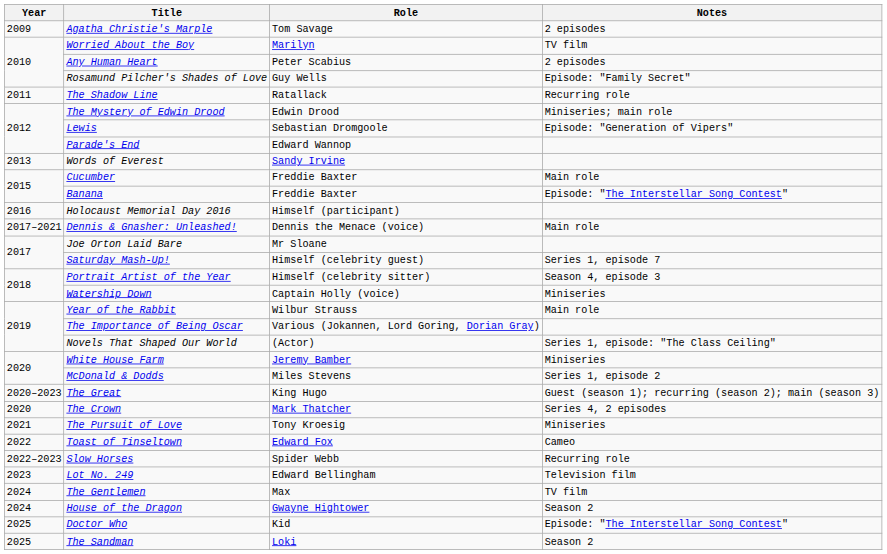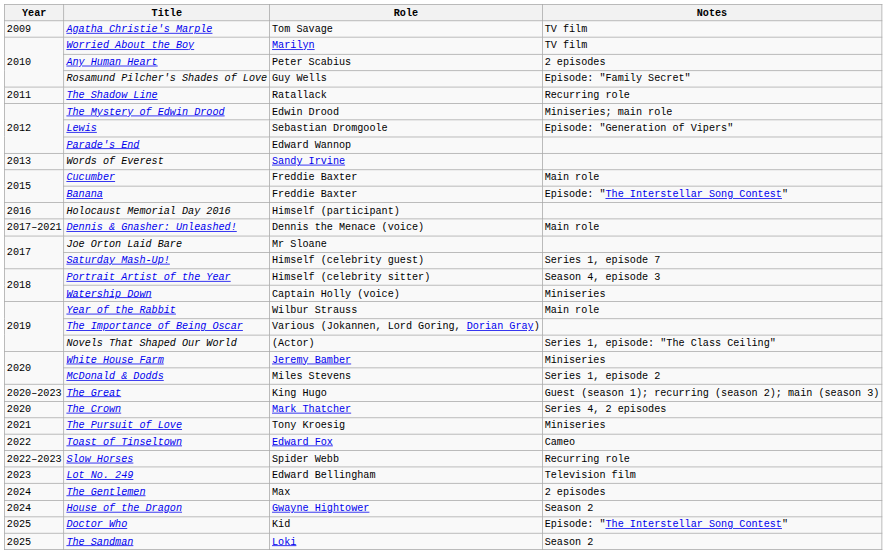 <table class="wikitable sortable">
 <tr>
 <th>Year</th>
 <th>Title</th>
 <th class="unsortable">Role</th>
 <th class="unsortable">Notes</th>
 </tr>
 <tr>
 <td>2009</td>
 <td><em><a href='#'>Agatha Christie's Marple</a></em></td>
 <td>Tom Savage</td>
-<td>2 episodes</td>
+<td>TV film</td>
 </tr>
 <tr>
 <td rowspan="3">2010</td>
 <td><em><a href='#'>Worried About the Boy</a></em></td>
 <td><a href='#'>Marilyn</a></td>
 <td>TV film</td>
 </tr>
 <tr>
 <td><em><a href='#'>Any Human Heart</a></em></td>
 <td>Peter Scabius</td>
 <td>2 episodes</td>
 </tr>
 <tr>
 <td><em>Rosamund Pilcher's Shades of Love</em></td>
 <td>Guy Wells</td>
 <td>Episode: "Family Secret"</td>
 </tr>
 <tr>
 <td>2011</td>
 <td data-sort-value="Shadow Line, The"><em><a href='#'>The Shadow Line</a></em></td>
 <td>Ratallack</td>
 <td>Recurring role</td>
 </tr>
 <tr>
 <td rowspan="3">2012</td>
 <td data-sort-value="Mystery of Edwin Drood, The"><em><a href='#'>The Mystery of Edwin Drood</a></em></td>
 <td>Edwin Drood</td>
 <td>Miniseries; main role</td>
 </tr>
 <tr>
 <td><em><a href='#'>Lewis</a></em></td>
 <td>Sebastian Dromgoole</td>
 <td>Episode: "Generation of Vipers"</td>
 </tr>
 <tr>
 <td><em><a href='#'>Parade's End</a></em></td>
 <td>Edward Wannop</td>
 <td></td>
 </tr>
 <tr>
 <td>2013</td>
 <td><em>Words of Everest</em></td>
 <td><a href='#'>Sandy Irvine</a></td>
 <td></td>
 </tr>
 <tr>
 <td rowspan="2">2015</td>
 <td><em><a href='#'>Cucumber</a></em></td>
 <td>Freddie Baxter</td>
 <td>Main role</td>
 </tr>
 <tr>
 <td><em><a href='#'>Banana</a></em></td>
 <td>Freddie Baxter</td>
 <td>Episode: "<a href='#'>The Interstellar Song Contest</a>"</td>
 </tr>
 <tr>
 <td>2016</td>
 <td><em>Holocaust Memorial Day 2016</em></td>
 <td>Himself (participant)</td>
 <td></td>
 </tr>
 <tr>
 <td>2017–2021</td>
 <td><em><a href='#'>Dennis & Gnasher: Unleashed!</a></em></td>
 <td>Dennis the Menace (voice)</td>
 <td>Main role</td>
 </tr>
 <tr>
 <td rowspan="2">2017</td>
 <td><em>Joe Orton Laid Bare</em></td>
 <td>Mr Sloane</td>
 <td></td>
 </tr>
 <tr>
 <td><em><a href='#'>Saturday Mash-Up!</a></em></td>
 <td>Himself (celebrity guest)</td>
 <td>Series 1, episode 7</td>
 </tr>
 <tr>
 <td rowspan="2">2018</td>
 <td><em><a href='#'>Portrait Artist of the Year</a></em></td>
 <td>Himself (celebrity sitter)</td>
 <td>Season 4, episode 3</td>
 </tr>
 <tr>
 <td><em><a href='#'>Watership Down</a></em></td>
 <td>Captain Holly (voice)</td>
 <td>Miniseries</td>
 </tr>
 <tr>
 <td rowspan="3">2019</td>
 <td><em><a href='#'>Year of the Rabbit</a></em></td>
 <td>Wilbur Strauss</td>
 <td>Main role</td>
 </tr>
 <tr>
 <td data-sort-value="Importance of Being Oscar, The"><em><a href='#'>The Importance of Being Oscar</a></em></td>
 <td>Various (Jokannen, Lord Goring, <a href='#'>Dorian Gray</a>)</td>
 <td></td>
 </tr>
 <tr>
 <td><em>Novels That Shaped Our World</em></td>
 <td>(Actor)</td>
 <td>Series 1, episode: "The Class Ceiling"</td>
 </tr>
 <tr>
 <td rowspan="2">2020</td>
 <td><em><a href='#'>White House Farm</a></em></td>
 <td><a href='#'>Jeremy Bamber</a></td>
 <td>Miniseries</td>
 </tr>
 <tr>
 <td><em><a href='#'>McDonald & Dodds</a></em></td>
 <td>Miles Stevens</td>
 <td>Series 1, episode 2</td>
 </tr>
 <tr>
 <td>2020–2023</td>
 <td data-sort-value="Great, The"><em><a href='#'>The Great</a></em></td>
 <td>King Hugo</td>
 <td>Guest (season 1); recurring (season 2); main (season 3)</td>
 </tr>
 <tr>
 <td>2020</td>
 <td data-sort-value="Crown, The"><em><a href='#'>The Crown</a></em></td>
 <td><a href='#'>Mark Thatcher</a></td>
 <td>Series 4, 2 episodes</td>
 </tr>
 <tr>
 <td>2021</td>
 <td data-sort-value="Pursuit of Love, The"><em><a href='#'>The Pursuit of Love</a></em></td>
 <td>Tony Kroesig</td>
 <td>Miniseries</td>
 </tr>
 <tr>
 <td>2022</td>
 <td><em><a href='#'>Toast of Tinseltown</a></em></td>
 <td><a href='#'>Edward Fox</a></td>
 <td>Cameo</td>
 </tr>
 <tr>
 <td>2022–2023</td>
 <td><em><a href='#'>Slow Horses</a></em></td>
 <td>Spider Webb</td>
 <td>Recurring role</td>
 </tr>
 <tr>
 <td>2023</td>
 <td><em><a href='#'>Lot No. 249</a></em></td>
 <td>Edward Bellingham</td>
 <td>Television film</td>
 </tr>
 <tr>
 <td>2024</td>
 <td data-sort-value="Gentlemen, The"><em><a href='#'>The Gentlemen</a></em></td>
 <td>Max</td>
-<td>TV film</td>
+<td>2 episodes</td>
 </tr>
 <tr>
 <td>2024</td>
 <td><em><a href='#'>House of the Dragon</a></em></td>
 <td><a href='#'>Gwayne Hightower</a></td>
 <td>Season 2</td>
 </tr>
 <tr>
 <td>2025</td>
 <td><em><a href='#'>Doctor Who</a></em></td>
 <td>Kid</td>
 <td>Episode: "<a href='#'>The Interstellar Song Contest</a>"</td>
 </tr>
 <tr>
 <td>2025</td>
 <td data-sort-value="Sandman, The"><em><a href='#'>The Sandman</a></em></td>
 <td><a href='#'>Loki</a></td>
 <td>Season 2</td>
 </tr>
 </table>
